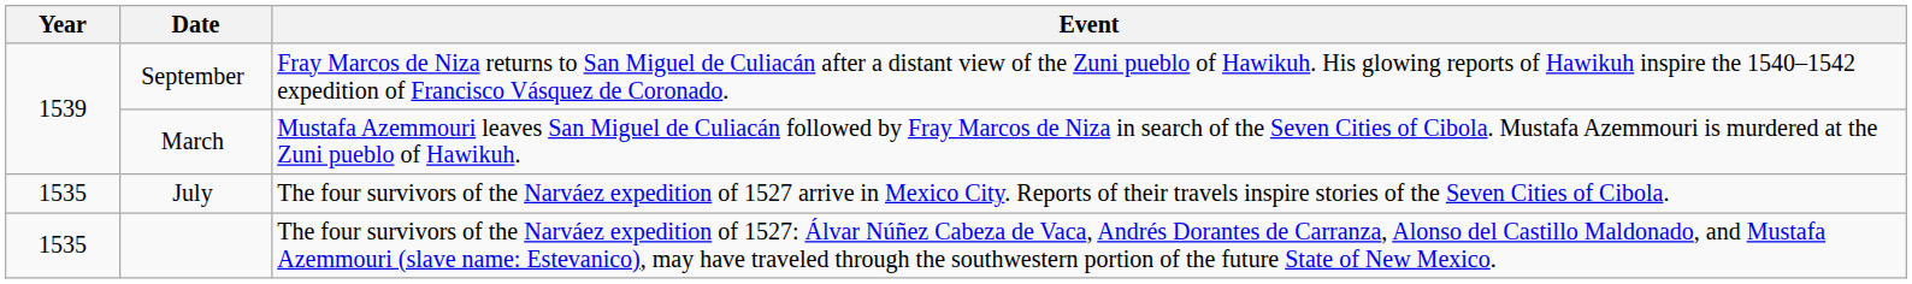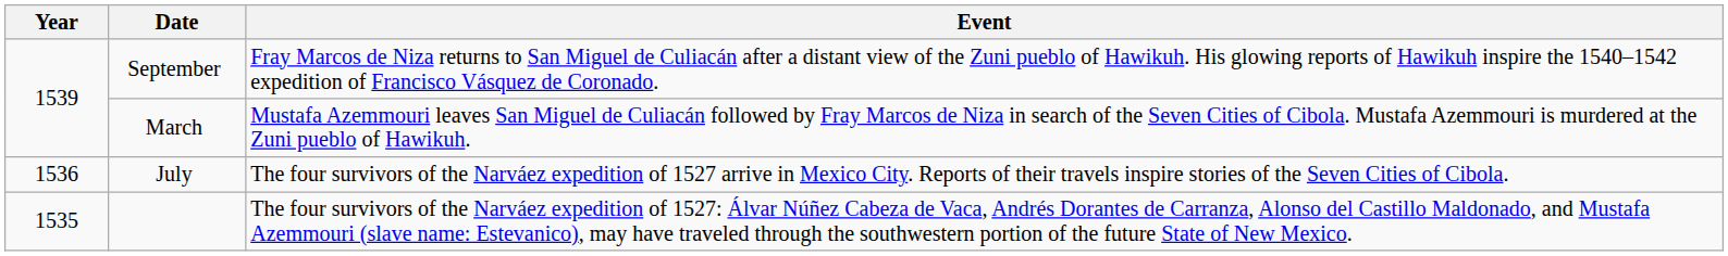 <table class="wikitable" style="width:100%;">
 <tr>
 <th style="width:6%">Year</th>
 <th style="width:8%">Date</th>
 <th style="width:86%">Event</th>
 </tr>
 <tr>
 <td align=center rowspan=2>1539</td>
 <td align=center>September </td>
 <td><a href='#'>Fray Marcos de Niza</a> returns to <a href='#'>San Miguel de Culiacán</a> after a distant view of the <a href='#'>Zuni pueblo</a> of <a href='#'>Hawikuh</a>.  His glowing reports of <a href='#'>Hawikuh</a> inspire the 1540–1542 expedition of <a href='#'>Francisco Vásquez de Coronado</a>.</td>
 </tr>
 <tr>
 <td align=center>March </td>
 <td><a href='#'>Mustafa Azemmouri</a> leaves <a href='#'>San Miguel de Culiacán</a> followed by <a href='#'>Fray Marcos de Niza</a> in search of the <a href='#'>Seven Cities of Cibola</a>. Mustafa Azemmouri is murdered at the <a href='#'>Zuni pueblo</a> of <a href='#'>Hawikuh</a>.</td>
 </tr>
 <tr>
-<td align=center rowspan=1>1535</td>
+<td align=center rowspan=1>1536</td>
 <td align=center>July </td>
 <td>The four survivors of the <a href='#'>Narváez expedition</a> of 1527 arrive in <a href='#'>Mexico City</a>.  Reports of their travels inspire stories of the <a href='#'>Seven Cities of Cibola</a>.</td>
 </tr>
 <tr>
 <td align=center rowspan=1>1535</td>
 <td align=center> </td>
 <td>The four survivors of the <a href='#'>Narváez expedition</a> of 1527: <a href='#'>Álvar Núñez Cabeza de Vaca</a>, <a href='#'>Andrés Dorantes de Carranza</a>, <a href='#'>Alonso del Castillo Maldonado</a>, and <a href='#'>Mustafa Azemmouri (slave name: Estevanico)</a>, may have traveled through the southwestern portion of the future <a href='#'>State of New Mexico</a>.</td>
 </tr>
 </table>
